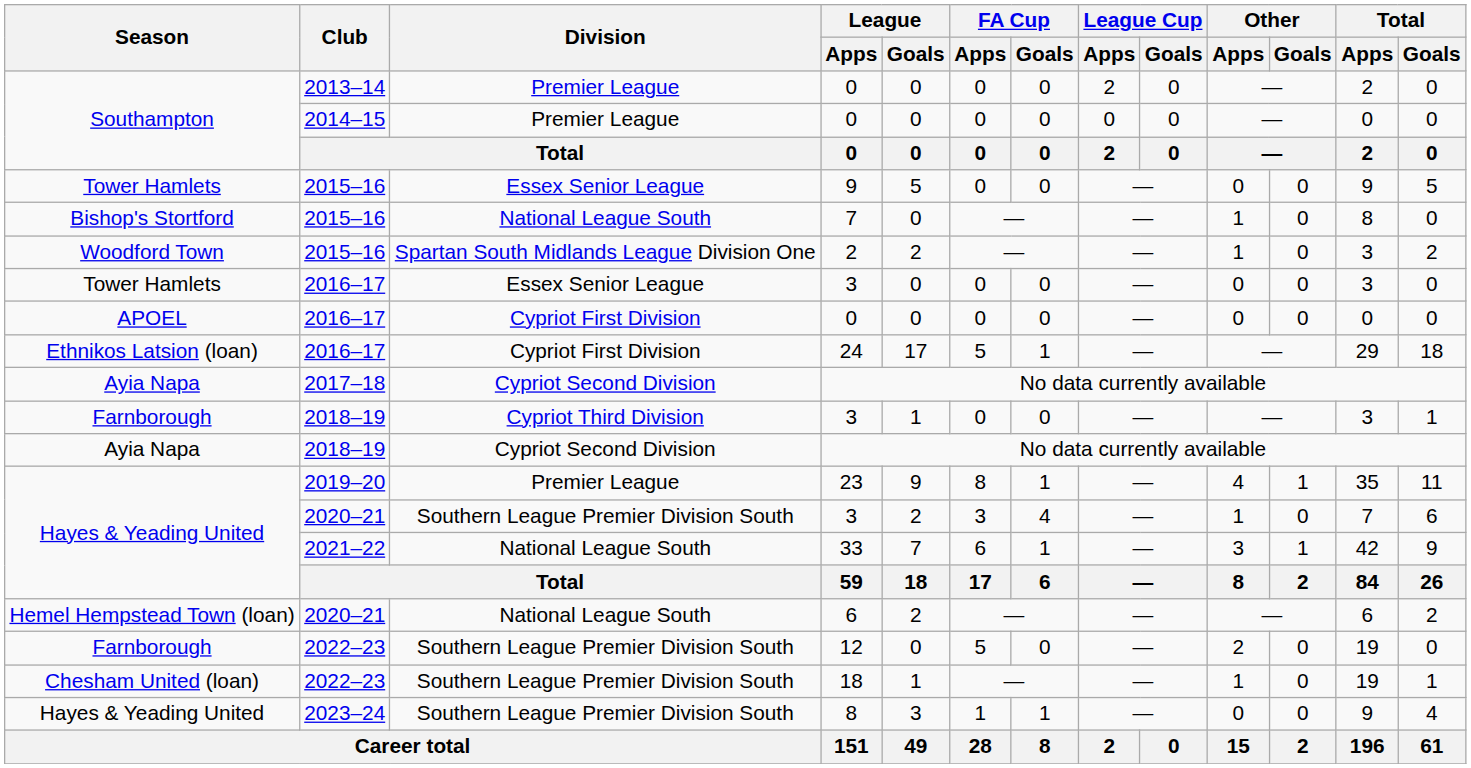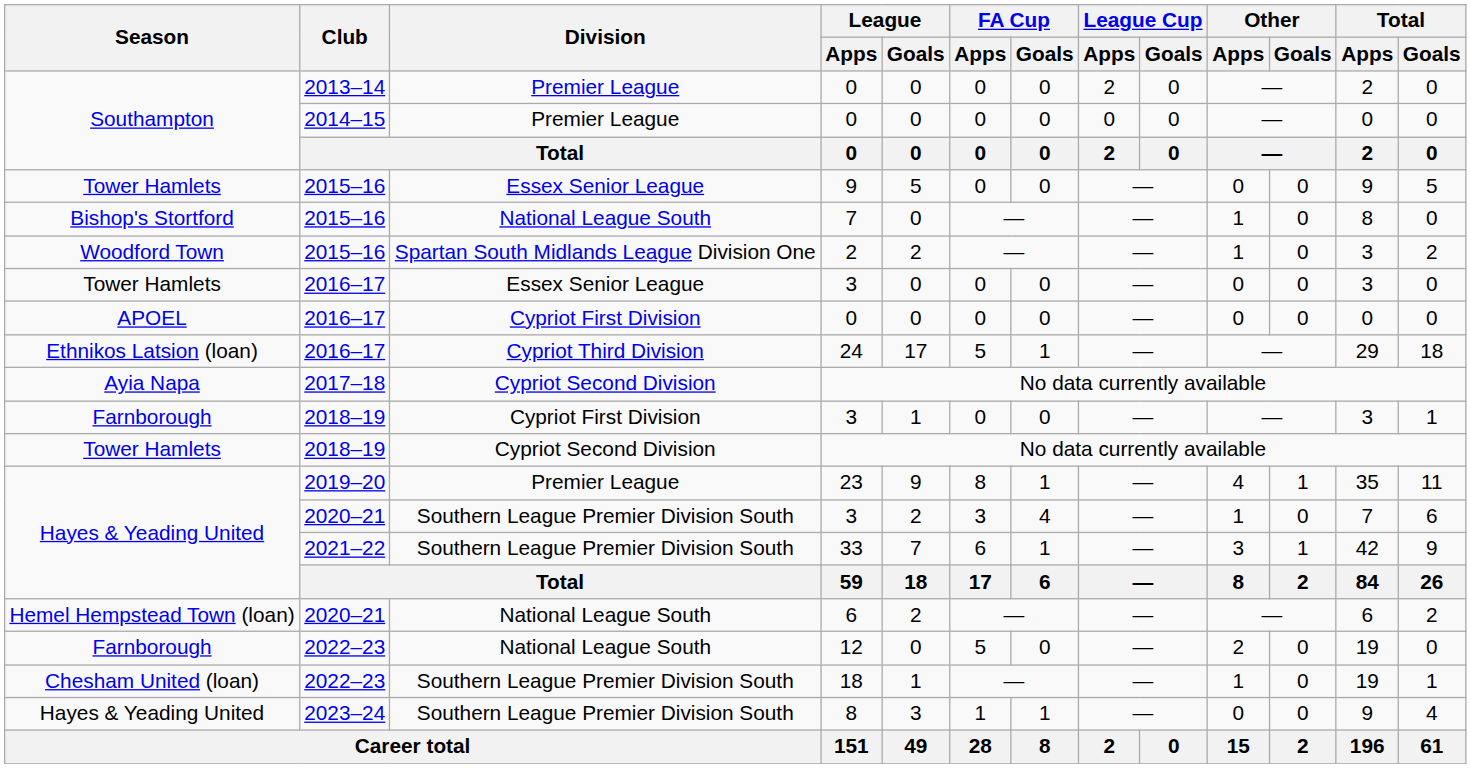 <table class="wikitable" style="text-align:center">
 <tr>
 <th rowspan=2>Season</th>
 <th rowspan=2>Club</th>
 <th rowspan=2>Division</th>
 <th colspan=2>League</th>
 <th colspan=2><a href='#'>FA Cup</a></th>
 <th colspan=2><a href='#'>League Cup</a></th>
 <th colspan=2>Other</th>
 <th colspan=2>Total</th>
 </tr>
 <tr>
 <th>Apps</th>
 <th>Goals</th>
 <th>Apps</th>
 <th>Goals</th>
 <th>Apps</th>
 <th>Goals</th>
 <th>Apps</th>
 <th>Goals</th>
 <th>Apps</th>
 <th>Goals</th>
 </tr>
 <tr>
 <td rowspan=3><a href='#'>Southampton</a></td>
 <td><a href='#'>2013–14</a></td>
 <td><a href='#'>Premier League</a></td>
 <td>0</td>
 <td>0</td>
 <td>0</td>
 <td>0</td>
 <td>2</td>
 <td>0</td>
 <td colspan=2>—</td>
 <td>2</td>
 <td>0</td>
 </tr>
 <tr>
 <td><a href='#'>2014–15</a></td>
 <td>Premier League</td>
 <td>0</td>
 <td>0</td>
 <td>0</td>
 <td>0</td>
 <td>0</td>
 <td>0</td>
 <td colspan=2>—</td>
 <td>0</td>
 <td>0</td>
 </tr>
 <tr>
 <th colspan=2>Total</th>
 <th>0</th>
 <th>0</th>
 <th>0</th>
 <th>0</th>
 <th>2</th>
 <th>0</th>
 <th colspan=2>—</th>
 <th>2</th>
 <th>0</th>
 </tr>
 <tr>
 <td><a href='#'>Tower Hamlets</a></td>
 <td><a href='#'>2015–16</a></td>
 <td><a href='#'>Essex Senior League</a></td>
 <td>9</td>
 <td>5</td>
 <td>0</td>
 <td>0</td>
 <td colspan=2>—</td>
 <td>0</td>
 <td>0</td>
 <td>9</td>
 <td>5</td>
 </tr>
 <tr>
 <td><a href='#'>Bishop's Stortford</a></td>
 <td><a href='#'>2015–16</a></td>
 <td><a href='#'>National League South</a></td>
 <td>7</td>
 <td>0</td>
 <td colspan=2>—</td>
 <td colspan=2>—</td>
 <td>1</td>
 <td>0</td>
 <td>8</td>
 <td>0</td>
 </tr>
 <tr>
 <td><a href='#'>Woodford Town</a></td>
 <td><a href='#'>2015–16</a></td>
 <td><a href='#'>Spartan South Midlands League</a> Division One</td>
 <td>2</td>
 <td>2</td>
 <td colspan=2>—</td>
 <td colspan=2>—</td>
 <td>1</td>
 <td>0</td>
 <td>3</td>
 <td>2</td>
 </tr>
 <tr>
 <td>Tower Hamlets</td>
 <td><a href='#'>2016–17</a></td>
 <td>Essex Senior League</td>
 <td>3</td>
 <td>0</td>
 <td>0</td>
 <td>0</td>
 <td colspan=2>—</td>
 <td>0</td>
 <td>0</td>
 <td>3</td>
 <td>0</td>
 </tr>
 <tr>
 <td><a href='#'>APOEL</a></td>
 <td><a href='#'>2016–17</a></td>
 <td><a href='#'>Cypriot First Division</a></td>
 <td>0</td>
 <td>0</td>
 <td>0</td>
 <td>0</td>
 <td colspan=2>—</td>
 <td>0</td>
 <td>0</td>
 <td>0</td>
 <td>0</td>
 </tr>
 <tr>
 <td><a href='#'>Ethnikos Latsion</a> (loan)</td>
 <td><a href='#'>2016–17</a></td>
-<td>Cypriot First Division</td>
+<td><a href='#'>Cypriot Third Division</a></td>
 <td>24</td>
 <td>17</td>
 <td>5</td>
 <td>1</td>
 <td colspan=2>—</td>
 <td colspan=2>—</td>
 <td>29</td>
 <td>18</td>
 </tr>
 <tr>
 <td><a href='#'>Ayia Napa</a></td>
 <td><a href='#'>2017–18</a></td>
 <td><a href='#'>Cypriot Second Division</a></td>
 <td colspan="10">No data currently available</td>
 </tr>
 <tr>
 <td><a href='#'>Farnborough</a></td>
 <td><a href='#'>2018–19</a></td>
-<td><a href='#'>Cypriot Third Division</a></td>
+<td>Cypriot First Division</td>
 <td>3</td>
 <td>1</td>
 <td>0</td>
 <td>0</td>
 <td colspan=2>—</td>
 <td colspan=2>—</td>
 <td>3</td>
 <td>1</td>
 </tr>
 <tr>
-<td>Ayia Napa</td>
+<td><a href='#'>Tower Hamlets</a></td>
 <td><a href='#'>2018–19</a></td>
 <td>Cypriot Second Division</td>
 <td colspan="10">No data currently available</td>
 </tr>
 <tr>
 <td rowspan=4><a href='#'>Hayes & Yeading United</a></td>
 <td><a href='#'>2019–20</a></td>
 <td>Premier League</td>
 <td>23</td>
 <td>9</td>
 <td>8</td>
 <td>1</td>
 <td colspan=2>—</td>
 <td>4</td>
 <td>1</td>
 <td>35</td>
 <td>11</td>
 </tr>
 <tr>
 <td><a href='#'>2020–21</a></td>
 <td>Southern League Premier Division South</td>
 <td>3</td>
 <td>2</td>
 <td>3</td>
 <td>4</td>
 <td colspan=2>—</td>
 <td>1</td>
 <td>0</td>
 <td>7</td>
 <td>6</td>
 </tr>
 <tr>
 <td><a href='#'>2021–22</a></td>
-<td>National League South</td>
+<td>Southern League Premier Division South</td>
 <td>33</td>
 <td>7</td>
 <td>6</td>
 <td>1</td>
 <td colspan=2>—</td>
 <td>3</td>
 <td>1</td>
 <td>42</td>
 <td>9</td>
 </tr>
 <tr>
 <th colspan=2>Total</th>
 <th>59</th>
 <th>18</th>
 <th>17</th>
 <th>6</th>
 <th colspan=2>—</th>
 <th>8</th>
 <th>2</th>
 <th>84</th>
 <th>26</th>
 </tr>
 <tr>
 <td><a href='#'>Hemel Hempstead Town</a> (loan)</td>
 <td><a href='#'>2020–21</a></td>
 <td>National League South</td>
 <td>6</td>
 <td>2</td>
 <td colspan=2>—</td>
 <td colspan=2>—</td>
 <td colspan=2>—</td>
 <td>6</td>
 <td>2</td>
 </tr>
 <tr>
 <td><a href='#'>Farnborough</a></td>
 <td><a href='#'>2022–23</a></td>
-<td>Southern League Premier Division South</td>
+<td>National League South</td>
 <td>12</td>
 <td>0</td>
 <td>5</td>
 <td>0</td>
 <td colspan=2>—</td>
 <td>2</td>
 <td>0</td>
 <td>19</td>
 <td>0</td>
 </tr>
 <tr>
 <td><a href='#'>Chesham United</a> (loan)</td>
 <td><a href='#'>2022–23</a></td>
 <td>Southern League Premier Division South</td>
 <td>18</td>
 <td>1</td>
 <td colspan=2>—</td>
 <td colspan=2>—</td>
 <td>1</td>
 <td>0</td>
 <td>19</td>
 <td>1</td>
 </tr>
 <tr>
 <td>Hayes & Yeading United</td>
 <td><a href='#'>2023–24</a></td>
 <td>Southern League Premier Division South</td>
 <td>8</td>
 <td>3</td>
 <td>1</td>
 <td>1</td>
 <td colspan=2>—</td>
 <td>0</td>
 <td>0</td>
 <td>9</td>
 <td>4</td>
 </tr>
 <tr>
 <th colspan=3>Career total</th>
 <th>151</th>
 <th>49</th>
 <th>28</th>
 <th>8</th>
 <th>2</th>
 <th>0</th>
 <th>15</th>
 <th>2</th>
 <th>196</th>
 <th>61</th>
 </tr>
 </table>
